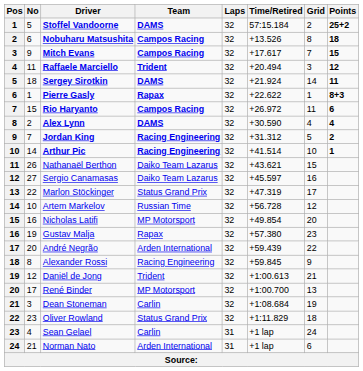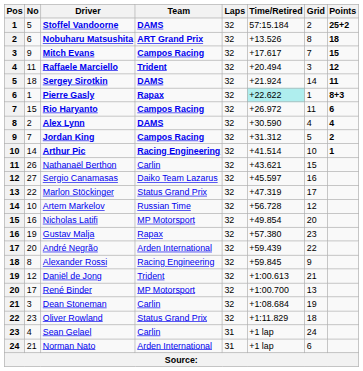 <table class="wikitable" style="font-size:85%">
 <tr>
 <th>Pos</th>
 <th>No</th>
 <th>Driver</th>
 <th>Team</th>
 <th>Laps</th>
 <th>Time/Retired</th>
 <th>Grid</th>
 <th>Points</th>
 </tr>
 <tr>
 <th>1</th>
 <td>5</td>
 <td> <strong><a href='#'>Stoffel Vandoorne</a></strong></td>
 <td><strong><a href='#'>DAMS</a></strong></td>
 <td>32</td>
 <td>57:15.184</td>
 <td>2</td>
 <td><strong>25+2</strong></td>
 </tr>
 <tr>
 <th>2</th>
 <td>6</td>
 <td> <strong><a href='#'>Nobuharu Matsushita</a></strong></td>
-<td><strong><a href='#'>Campos Racing</a></strong></td>
+<td><strong><a href='#'>ART Grand Prix</a></strong></td>
 <td>32</td>
 <td>+13.526</td>
 <td>8</td>
 <td><strong>18</strong></td>
 </tr>
 <tr>
 <th>3</th>
 <td>9</td>
 <td> <strong><a href='#'>Mitch Evans</a></strong></td>
 <td><strong><a href='#'>Campos Racing</a></strong></td>
 <td>32</td>
 <td>+17.617</td>
 <td>7</td>
 <td><strong>15</strong></td>
 </tr>
 <tr>
 <th>4</th>
 <td>11</td>
 <td> <strong><a href='#'>Raffaele Marciello</a></strong></td>
 <td><strong><a href='#'>Trident</a></strong></td>
 <td>32</td>
 <td>+20.494</td>
 <td>3</td>
 <td><strong>12</strong></td>
 </tr>
 <tr>
 <th>5</th>
 <td>18</td>
 <td> <strong><a href='#'>Sergey Sirotkin</a></strong></td>
 <td><strong><a href='#'>DAMS</a></strong></td>
 <td>32</td>
 <td>+21.924</td>
 <td>14</td>
 <td><strong>11</strong></td>
 </tr>
 <tr>
 <th>6</th>
 <td>1</td>
 <td> <strong><a href='#'>Pierre Gasly</a></strong></td>
 <td><strong><a href='#'>Rapax</a></strong></td>
 <td>32</td>
-<td>+22.622</td>
+<td style="background: paleturquoise;">+22.622</td>
 <td>1</td>
 <td><strong>8+3</strong></td>
 </tr>
 <tr>
 <th>7</th>
 <td>15</td>
 <td> <strong><a href='#'>Rio Haryanto</a></strong></td>
 <td><strong><a href='#'>Campos Racing</a></strong></td>
 <td>32</td>
 <td>+26.972</td>
 <td>11</td>
 <td><strong>6</strong></td>
 </tr>
 <tr>
 <th>8</th>
 <td>2</td>
 <td> <strong><a href='#'>Alex Lynn</a></strong></td>
 <td><strong><a href='#'>DAMS</a></strong></td>
 <td>32</td>
 <td>+30.590</td>
 <td>4</td>
 <td><strong>4</strong></td>
 </tr>
 <tr>
 <th>9</th>
 <td>7</td>
 <td> <strong><a href='#'>Jordan King</a></strong></td>
-<td><strong><a href='#'>Racing Engineering</a></strong></td>
+<td><strong><a href='#'>Campos Racing</a></strong></td>
 <td>32</td>
 <td>+31.312</td>
 <td>5</td>
 <td><strong>2</strong></td>
 </tr>
 <tr>
 <th>10</th>
 <td>14</td>
 <td> <strong><a href='#'>Arthur Pic</a></strong></td>
 <td><strong><a href='#'>Racing Engineering</a></strong></td>
 <td>32</td>
 <td>+41.514</td>
 <td>10</td>
 <td><strong>1</strong></td>
 </tr>
 <tr>
 <th>11</th>
 <td>26</td>
 <td> <a href='#'>Nathanaël Berthon</a></td>
-<td><a href='#'>Daiko Team Lazarus</a></td>
+<td><a href='#'>Carlin</a></td>
 <td>32</td>
 <td>+43.621</td>
 <td>15</td>
 <td></td>
 </tr>
 <tr>
 <th>12</th>
 <td>27</td>
 <td> <a href='#'>Sergio Canamasas</a></td>
 <td><a href='#'>Daiko Team Lazarus</a></td>
 <td>32</td>
 <td>+45.597</td>
 <td>16</td>
 <td></td>
 </tr>
 <tr>
 <th>13</th>
 <td>22</td>
 <td> <a href='#'>Marlon Stöckinger</a></td>
 <td><a href='#'>Status Grand Prix</a></td>
 <td>32</td>
 <td>+47.319</td>
 <td>17</td>
 <td></td>
 </tr>
 <tr>
 <th>14</th>
 <td>10</td>
 <td> <a href='#'>Artem Markelov</a></td>
 <td><a href='#'>Russian Time</a></td>
 <td>32</td>
 <td>+56.728</td>
 <td>12</td>
 <td></td>
 </tr>
 <tr>
 <th>15</th>
 <td>16</td>
 <td> <a href='#'>Nicholas Latifi</a></td>
 <td><a href='#'>MP Motorsport</a></td>
 <td>32</td>
 <td>+49.854</td>
 <td>20</td>
 <td></td>
 </tr>
 <tr>
 <th>16</th>
 <td>19</td>
 <td> <a href='#'>Gustav Malja</a></td>
 <td><a href='#'>Rapax</a></td>
 <td>32</td>
 <td>+57.380</td>
 <td>23</td>
 <td></td>
 </tr>
 <tr>
 <th>17</th>
 <td>20</td>
 <td> <a href='#'>André Negrão</a></td>
 <td><a href='#'>Arden International</a></td>
 <td>32</td>
 <td>+59.439</td>
 <td>22</td>
 <td></td>
 </tr>
 <tr>
 <th>18</th>
 <td>8</td>
 <td> <a href='#'>Alexander Rossi</a></td>
 <td><a href='#'>Racing Engineering</a></td>
 <td>32</td>
 <td>+59.845</td>
 <td>9</td>
 <td></td>
 </tr>
 <tr>
 <th>19</th>
 <td>12</td>
 <td> <a href='#'>Daniël de Jong</a></td>
 <td><a href='#'>Trident</a></td>
 <td>32</td>
 <td>+1:00.613</td>
 <td>21</td>
 <td></td>
 </tr>
 <tr>
 <th>20</th>
 <td>17</td>
 <td> <a href='#'>René Binder</a></td>
 <td><a href='#'>MP Motorsport</a></td>
 <td>32</td>
 <td>+1:00.700</td>
 <td>13</td>
 <td></td>
 </tr>
 <tr>
 <th>21</th>
 <td>3</td>
 <td> <a href='#'>Dean Stoneman</a></td>
 <td><a href='#'>Carlin</a></td>
 <td>32</td>
 <td>+1:08.684</td>
 <td>19</td>
 <td></td>
 </tr>
 <tr>
 <th>22</th>
 <td>23</td>
 <td> <a href='#'>Oliver Rowland</a></td>
 <td><a href='#'>Status Grand Prix</a></td>
 <td>32</td>
 <td>+1:11.829</td>
 <td>18</td>
 <td></td>
 </tr>
 <tr>
 <th>23</th>
 <td>4</td>
 <td> <a href='#'>Sean Gelael</a></td>
 <td><a href='#'>Carlin</a></td>
 <td>31</td>
 <td>+1 lap</td>
 <td>24</td>
 <td></td>
 </tr>
 <tr>
 <th>24</th>
 <td>21</td>
 <td> <a href='#'>Norman Nato</a></td>
 <td><a href='#'>Arden International</a></td>
 <td>31</td>
 <td>+1 lap</td>
 <td>6</td>
 <td></td>
 </tr>
 <tr>
 <th colspan="8">Source:</th>
 </tr>
 </table>
